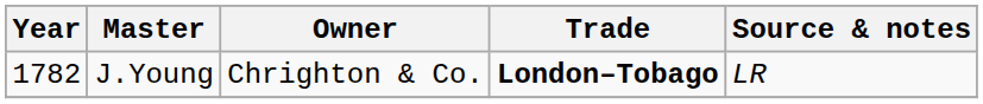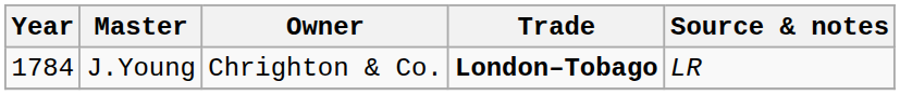 <table class=" wikitable">
 <tr>
 <th>Year</th>
 <th>Master</th>
 <th>Owner</th>
 <th>Trade</th>
 <th>Source & notes</th>
 </tr>
 <tr>
-<td>1782</td>
+<td>1784</td>
 <td>J.Young</td>
 <td>Chrighton & Co.</td>
 <td><strong>London–Tobago</strong></td>
 <td><em>LR</em></td>
 </tr>
 <tr>
 </tr>
 </table>
